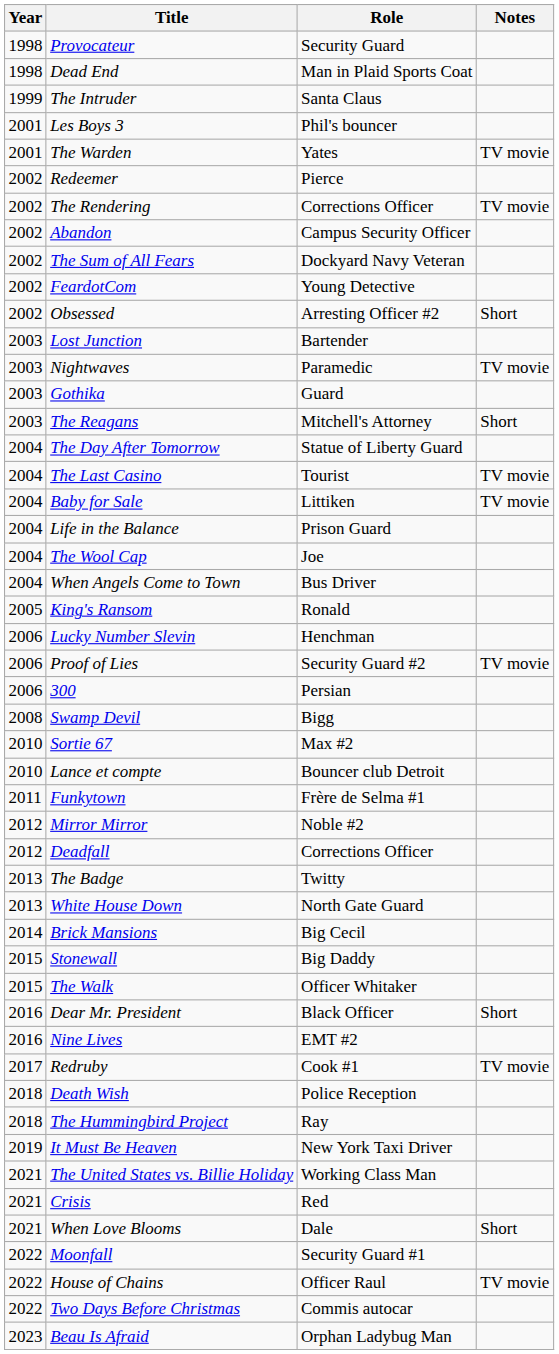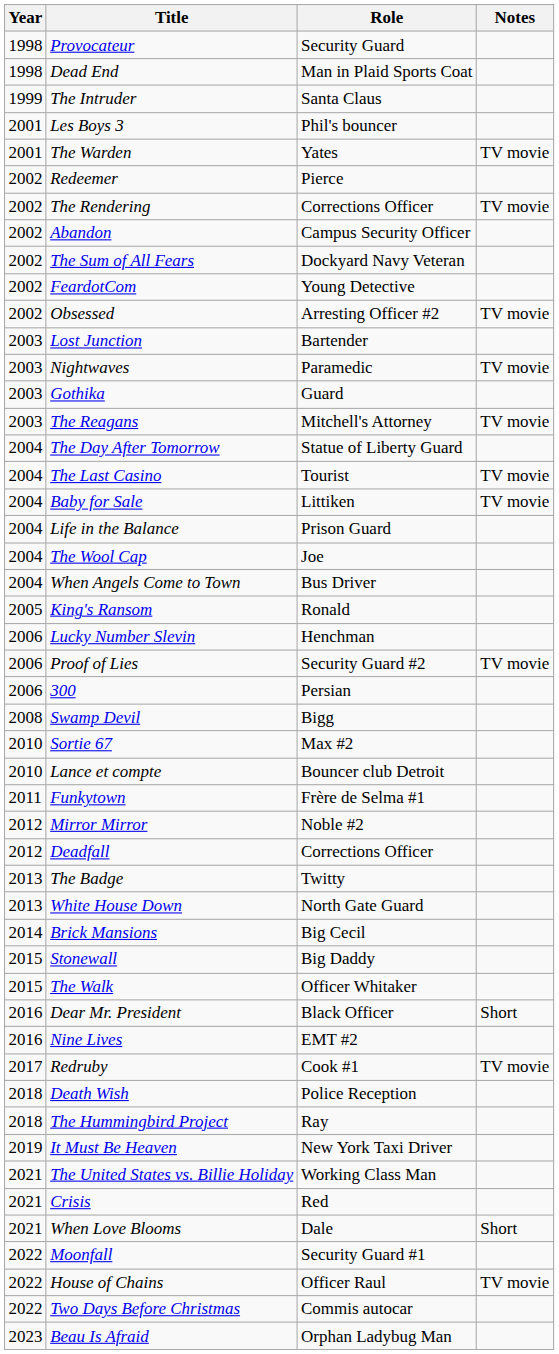 <table class="wikitable sortable">
 <tr>
 <th>Year</th>
 <th>Title</th>
 <th>Role</th>
 <th class="unsortable">Notes</th>
 </tr>
 <tr>
 <td>1998</td>
 <td><em><a href='#'>Provocateur</a></em></td>
 <td>Security Guard</td>
 <td></td>
 </tr>
 <tr>
 <td>1998</td>
 <td><em>Dead End</em></td>
 <td>Man in Plaid Sports Coat</td>
 <td></td>
 </tr>
 <tr>
 <td>1999</td>
 <td data-sort-value="Intruder, The"><em>The Intruder</em></td>
 <td>Santa Claus</td>
 <td></td>
 </tr>
 <tr>
 <td>2001</td>
 <td><em>Les Boys 3</em></td>
 <td>Phil's bouncer</td>
 <td></td>
 </tr>
 <tr>
 <td>2001</td>
 <td data-sort-value="Warden, The"><em>The Warden</em></td>
 <td>Yates</td>
 <td>TV movie</td>
 </tr>
 <tr>
 <td>2002</td>
 <td><em>Redeemer</em></td>
 <td>Pierce</td>
 <td></td>
 </tr>
 <tr>
 <td>2002</td>
 <td data-sort-value="Rendering, The"><em>The Rendering</em></td>
 <td>Corrections Officer</td>
 <td>TV movie</td>
 </tr>
 <tr>
 <td>2002</td>
 <td><em><a href='#'>Abandon</a></em></td>
 <td>Campus Security Officer</td>
 <td></td>
 </tr>
 <tr>
 <td>2002</td>
 <td data-sort-value="Sum of All Fears, The"><em><a href='#'>The Sum of All Fears</a></em></td>
 <td>Dockyard Navy Veteran</td>
 <td></td>
 </tr>
 <tr>
 <td>2002</td>
 <td><em><a href='#'>FeardotCom</a></em></td>
 <td>Young Detective</td>
 <td></td>
 </tr>
 <tr>
 <td>2002</td>
 <td><em>Obsessed</em></td>
 <td>Arresting Officer #2</td>
-<td>Short</td>
+<td>TV movie</td>
 </tr>
 <tr>
 <td>2003</td>
 <td><em><a href='#'>Lost Junction</a></em></td>
 <td>Bartender</td>
 <td></td>
 </tr>
 <tr>
 <td>2003</td>
 <td><em>Nightwaves</em></td>
 <td>Paramedic</td>
 <td>TV movie</td>
 </tr>
 <tr>
 <td>2003</td>
 <td><em><a href='#'>Gothika</a></em></td>
 <td>Guard</td>
 <td></td>
 </tr>
 <tr>
 <td>2003</td>
 <td data-sort-value="Reagans, The"><em><a href='#'>The Reagans</a></em></td>
 <td>Mitchell's Attorney</td>
-<td>Short</td>
+<td>TV movie</td>
 </tr>
 <tr>
 <td>2004</td>
 <td data-sort-value="Day After Tomorrow, The"><em><a href='#'>The Day After Tomorrow</a></em></td>
 <td>Statue of Liberty Guard</td>
 <td></td>
 </tr>
 <tr>
 <td>2004</td>
 <td data-sort-value="Last Casino, The"><em><a href='#'>The Last Casino</a></em></td>
 <td>Tourist</td>
 <td>TV movie</td>
 </tr>
 <tr>
 <td>2004</td>
 <td><em><a href='#'>Baby for Sale</a></em></td>
 <td>Littiken</td>
 <td>TV movie</td>
 </tr>
 <tr>
 <td>2004</td>
 <td><em>Life in the Balance</em></td>
 <td>Prison Guard</td>
 <td></td>
 </tr>
 <tr>
 <td>2004</td>
 <td data-sort-value="Wool Cap, The"><em><a href='#'>The Wool Cap</a></em></td>
 <td>Joe</td>
 <td></td>
 </tr>
 <tr>
 <td>2004</td>
 <td><em>When Angels Come to Town</em></td>
 <td>Bus Driver</td>
 <td></td>
 </tr>
 <tr>
 <td>2005</td>
 <td><em><a href='#'>King's Ransom</a></em></td>
 <td>Ronald</td>
 <td></td>
 </tr>
 <tr>
 <td>2006</td>
 <td><em><a href='#'>Lucky Number Slevin</a></em></td>
 <td>Henchman</td>
 <td></td>
 </tr>
 <tr>
 <td>2006</td>
 <td><em>Proof of Lies</em></td>
 <td>Security Guard #2</td>
 <td>TV movie</td>
 </tr>
 <tr>
 <td>2006</td>
 <td><em><a href='#'>300</a></em></td>
 <td>Persian</td>
 <td></td>
 </tr>
 <tr>
 <td>2008</td>
 <td><em><a href='#'>Swamp Devil</a></em></td>
 <td>Bigg</td>
 <td></td>
 </tr>
 <tr>
 <td>2010</td>
 <td><em><a href='#'>Sortie 67</a></em></td>
 <td>Max #2</td>
 <td></td>
 </tr>
 <tr>
 <td>2010</td>
 <td><em>Lance et compte</em></td>
 <td>Bouncer club Detroit</td>
 <td></td>
 </tr>
 <tr>
 <td>2011</td>
 <td><em><a href='#'>Funkytown</a></em></td>
 <td>Frère de Selma #1</td>
 <td></td>
 </tr>
 <tr>
 <td>2012</td>
 <td><em><a href='#'>Mirror Mirror</a></em></td>
 <td>Noble #2</td>
 <td></td>
 </tr>
 <tr>
 <td>2012</td>
 <td><em><a href='#'>Deadfall</a></em></td>
 <td>Corrections Officer</td>
 <td></td>
 </tr>
 <tr>
 <td>2013</td>
 <td data-sort-value="Badge, The"><em>The Badge</em></td>
 <td>Twitty</td>
 <td></td>
 </tr>
 <tr>
 <td>2013</td>
 <td><em><a href='#'>White House Down</a></em></td>
 <td>North Gate Guard</td>
 <td></td>
 </tr>
 <tr>
 <td>2014</td>
 <td><em><a href='#'>Brick Mansions</a></em></td>
 <td>Big Cecil</td>
 <td></td>
 </tr>
 <tr>
 <td>2015</td>
 <td><em><a href='#'>Stonewall</a></em></td>
 <td>Big Daddy</td>
 <td></td>
 </tr>
 <tr>
 <td>2015</td>
 <td data-sort-value="Walk, The"><em><a href='#'>The Walk</a></em></td>
 <td>Officer Whitaker</td>
 <td></td>
 </tr>
 <tr>
 <td>2016</td>
 <td><em>Dear Mr. President</em></td>
 <td>Black Officer</td>
 <td>Short</td>
 </tr>
 <tr>
 <td>2016</td>
 <td><em><a href='#'>Nine Lives</a></em></td>
 <td>EMT #2</td>
 <td></td>
 </tr>
 <tr>
 <td>2017</td>
 <td><em>Redruby</em></td>
 <td>Cook #1</td>
 <td>TV movie</td>
 </tr>
 <tr>
 <td>2018</td>
 <td><em><a href='#'>Death Wish</a></em></td>
 <td>Police Reception</td>
 <td></td>
 </tr>
 <tr>
 <td>2018</td>
 <td data-sort-value="Hummingbird Project, The"><em><a href='#'>The Hummingbird Project</a></em></td>
 <td>Ray</td>
 <td></td>
 </tr>
 <tr>
 <td>2019</td>
 <td><em><a href='#'>It Must Be Heaven</a></em></td>
 <td>New York Taxi Driver</td>
 <td></td>
 </tr>
 <tr>
 <td>2021</td>
 <td data-sort-value="United States vs. Billie Holiday, The"><em><a href='#'>The United States vs. Billie Holiday</a></em></td>
 <td>Working Class Man</td>
 <td></td>
 </tr>
 <tr>
 <td>2021</td>
 <td><em><a href='#'>Crisis</a></em></td>
 <td>Red</td>
 <td></td>
 </tr>
 <tr>
 <td>2021</td>
 <td><em>When Love Blooms</em></td>
 <td>Dale</td>
 <td>Short</td>
 </tr>
 <tr>
 <td>2022</td>
 <td><em><a href='#'>Moonfall</a></em></td>
 <td>Security Guard #1</td>
 <td></td>
 </tr>
 <tr>
 <td>2022</td>
 <td><em>House of Chains</em></td>
 <td>Officer Raul</td>
 <td>TV movie</td>
 </tr>
 <tr>
 <td>2022</td>
 <td><em><a href='#'>Two Days Before Christmas</a></em></td>
 <td>Commis autocar</td>
 <td></td>
 </tr>
 <tr>
 <td>2023</td>
 <td><em><a href='#'>Beau Is Afraid</a></em></td>
 <td>Orphan Ladybug Man</td>
 <td></td>
 </tr>
 <tr>
 </tr>
 </table>
